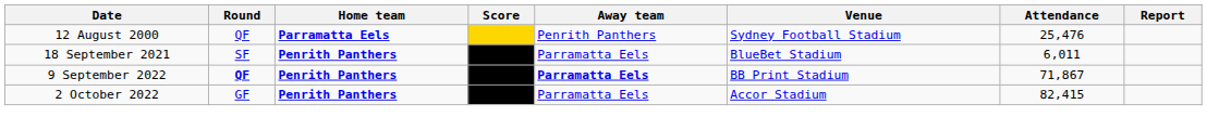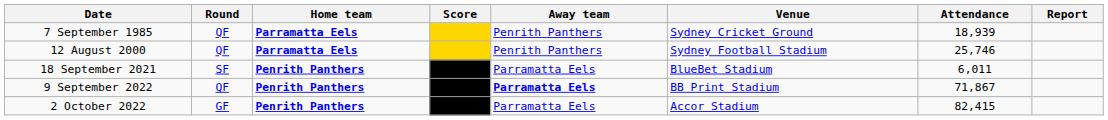 <table class="wikitable" style="text-align:center;" width="100%">
 <tr>
 <th>Date</th>
 <th>Round</th>
 <th>Home team</th>
 <th>Score</th>
 <th>Away team</th>
 <th>Venue</th>
 <th>Attendance</th>
 <th>Report</th>
 </tr>
 <tr>
+<td>7 September 1985</td>
+<td><a href='#'>QF</a></td>
+<td style="text-align:left;"> <strong><a href='#'>Parramatta Eels</a></strong></td>
+<td style="background:gold"></td>
+<td style="text-align:left;"> <a href='#'>Penrith Panthers</a></td>
+<td style="text-align:left;"><a href='#'>Sydney Cricket Ground</a></td>
+<td>18,939</td>
+<td></td>
+</tr>
+<tr>
 <td>12 August 2000</td>
 <td><a href='#'>QF</a></td>
 <td style="text-align:left;"> <strong><a href='#'>Parramatta Eels</a></strong></td>
 <td style="background:gold"></td>
 <td style="text-align:left;"> <a href='#'>Penrith Panthers</a></td>
 <td style="text-align:left;"><a href='#'>Sydney Football Stadium</a></td>
-<td>25,476</td>
+<td>25,746</td>
 <td></td>
 </tr>
 <tr>
 <td>18 September 2021</td>
 <td><a href='#'>SF</a></td>
 <td style="text-align:left;"> <strong><a href='#'>Penrith Panthers</a></strong></td>
 <td style="background:black"></td>
 <td style="text-align:left;"> <a href='#'>Parramatta Eels</a></td>
 <td style="text-align:left;"><a href='#'>BlueBet Stadium</a></td>
 <td>6,011</td>
 <td></td>
 </tr>
 <tr>
 <td>9 September 2022</td>
-<td><strong><a href='#'>QF</a></strong></td>
+<td><a href='#'>QF</a></td>
 <td style="text-align:left;"> <strong><a href='#'>Penrith Panthers</a></strong></td>
 <td style="background:black"></td>
 <td style="text-align:left;"><strong> <a href='#'>Parramatta Eels</a></strong></td>
 <td style="text-align:left;"><a href='#'>BB Print Stadium</a></td>
 <td>71,867</td>
 <td></td>
 </tr>
 <tr>
 <td>2 October 2022</td>
 <td><a href='#'>GF</a></td>
 <td style="text-align:left;"> <strong><a href='#'>Penrith Panthers</a></strong></td>
 <td style="background:black"></td>
 <td style="text-align:left;"> <a href='#'>Parramatta Eels</a></td>
 <td style="text-align:left;"><a href='#'>Accor Stadium</a></td>
 <td>82,415</td>
 <td></td>
 </tr>
 </table>
